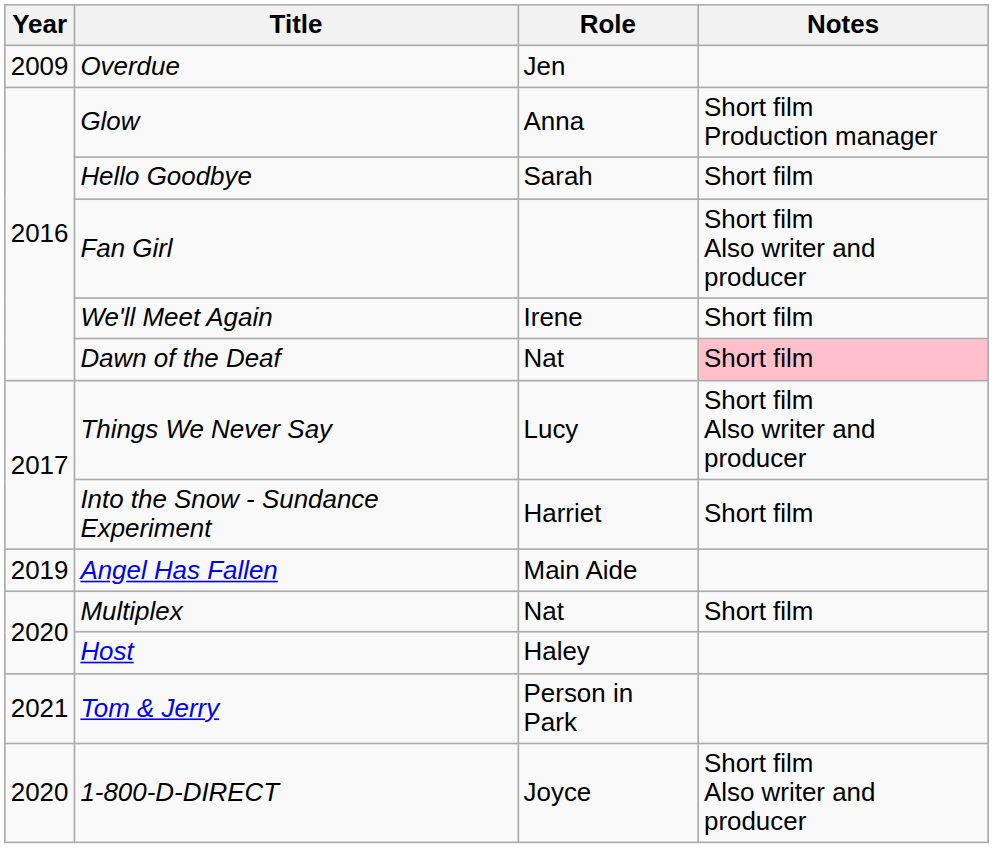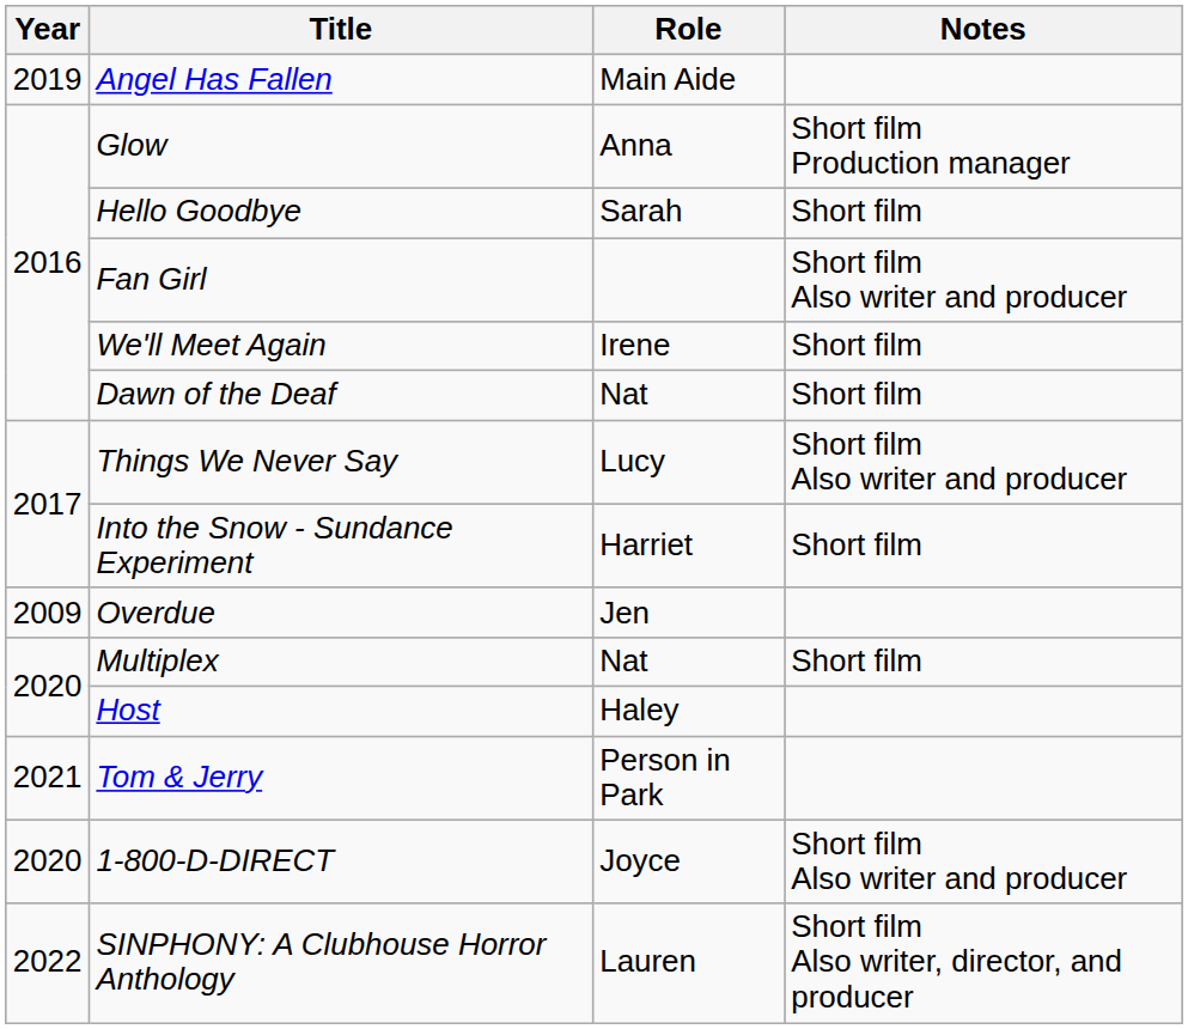 <table class="wikitable sortable">
 <tr>
 <th>Year</th>
 <th>Title</th>
 <th>Role</th>
 <th>Notes</th>
 </tr>
 <tr>
-<td>2009</td>
-<td><em>Overdue</em></td>
-<td>Jen</td>
+<td>2019</td>
+<td><em><a href='#'>Angel Has Fallen</a></em></td>
+<td>Main Aide</td>
 <td></td>
 </tr>
 <tr>
 <td rowspan="5">2016</td>
 <td><em>Glow</em></td>
 <td>Anna</td>
 <td>Short film<br>Production manager</td>
 </tr>
 <tr>
 <td><em>Hello Goodbye</em></td>
 <td>Sarah</td>
 <td>Short film</td>
 </tr>
 <tr>
 <td><em>Fan Girl</em></td>
 <td></td>
 <td>Short film<br>Also writer and producer</td>
 </tr>
 <tr>
 <td><em>We'll Meet Again</em></td>
 <td>Irene</td>
 <td>Short film</td>
 </tr>
 <tr>
 <td><em>Dawn of the Deaf</em></td>
 <td>Nat</td>
-<td style="background: pink;">Short film</td>
+<td>Short film</td>
 </tr>
 <tr>
 <td rowspan="2">2017</td>
 <td><em>Things We Never Say</em></td>
 <td>Lucy</td>
 <td>Short film<br>Also writer and producer</td>
 </tr>
 <tr>
 <td><em>Into the Snow - Sundance Experiment</em></td>
 <td>Harriet</td>
 <td>Short film</td>
 </tr>
 <tr>
-<td>2019</td>
-<td><em><a href='#'>Angel Has Fallen</a></em></td>
-<td>Main Aide</td>
+<td>2009</td>
+<td><em>Overdue</em></td>
+<td>Jen</td>
 <td></td>
 </tr>
 <tr>
 <td rowspan="2">2020</td>
 <td><em>Multiplex</em></td>
 <td>Nat</td>
 <td>Short film</td>
 </tr>
 <tr>
 <td><em><a href='#'>Host</a></em></td>
 <td>Haley</td>
 <td></td>
 </tr>
 <tr>
 <td>2021</td>
 <td><a href='#'><em>Tom & Jerry</em></a></td>
 <td>Person in Park</td>
 <td></td>
 </tr>
 <tr>
 <td>2020</td>
 <td><em>1-800-D-DIRECT</em></td>
 <td>Joyce</td>
 <td>Short film<br>Also writer and producer</td>
 </tr>
+<tr>
+<td>2022</td>
+<td><em>SINPHONY: A Clubhouse Horror Anthology</em></td>
+<td>Lauren</td>
+<td>Short film<br>Also writer, director, and producer</td>
+</tr>
 </table>
